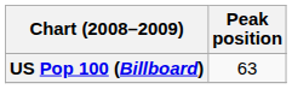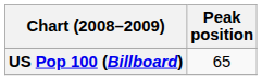 <table class="wikitable sortable plainrowheaders" style="text-align:center;">
 <tr>
 <th scope="col">Chart (2008–2009)</th>
 <th scope="col">Peak<br>position</th>
 </tr>
 <tr>
 </tr>
 <tr>
 </tr>
 <tr>
 </tr>
 <tr>
 <th scope="row">US <a href='#'>Pop 100</a> (<a href='#'><em>Billboard</em></a>)</th>
-<td>63</td>
+<td>65</td>
 </tr>
 <tr>
 </tr>
 <tr>
 </tr>
 </table>
